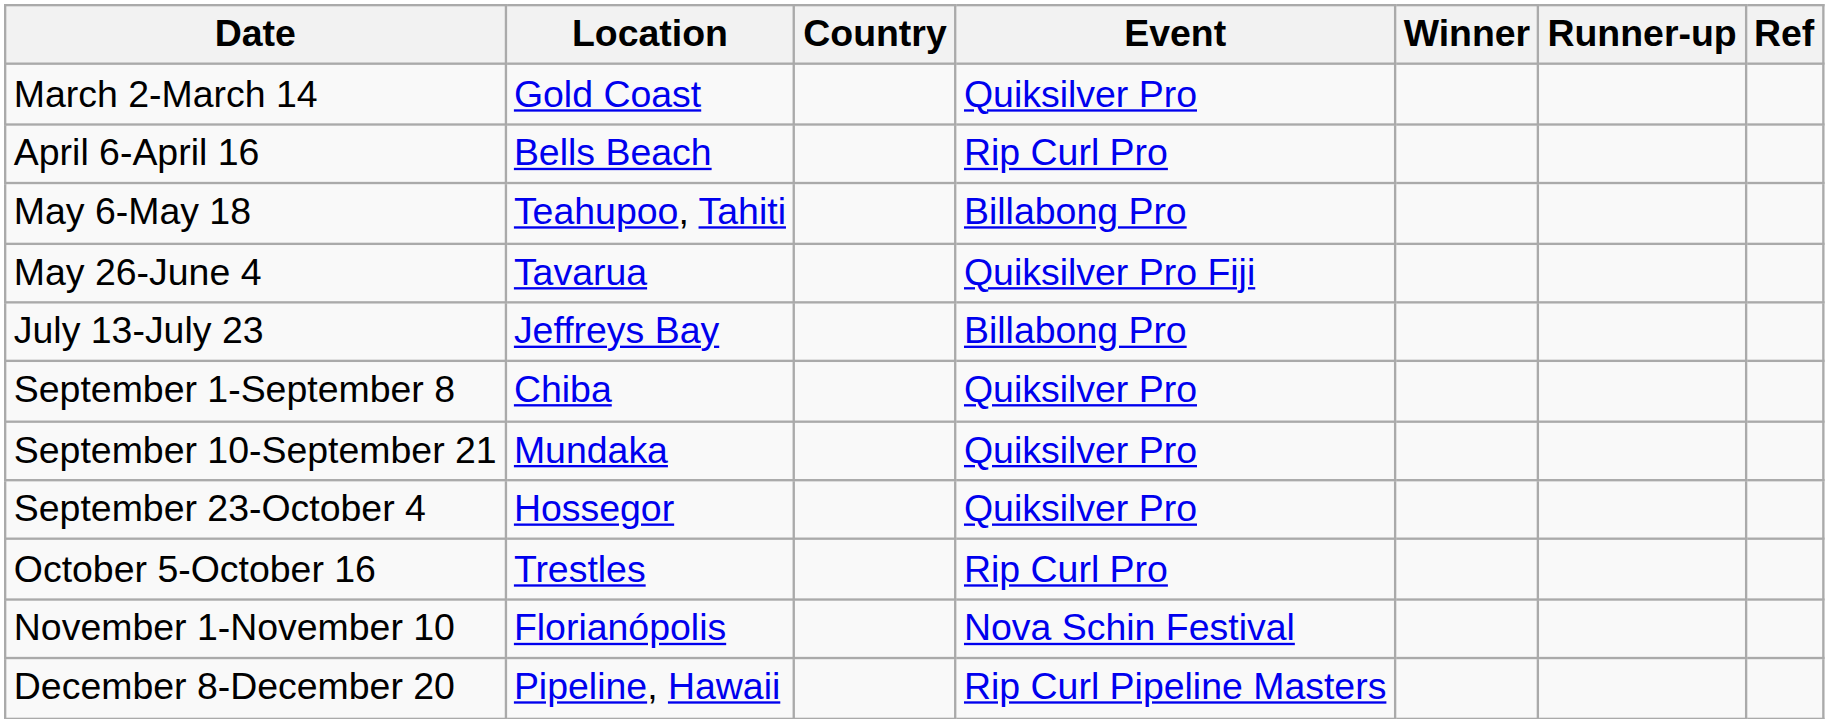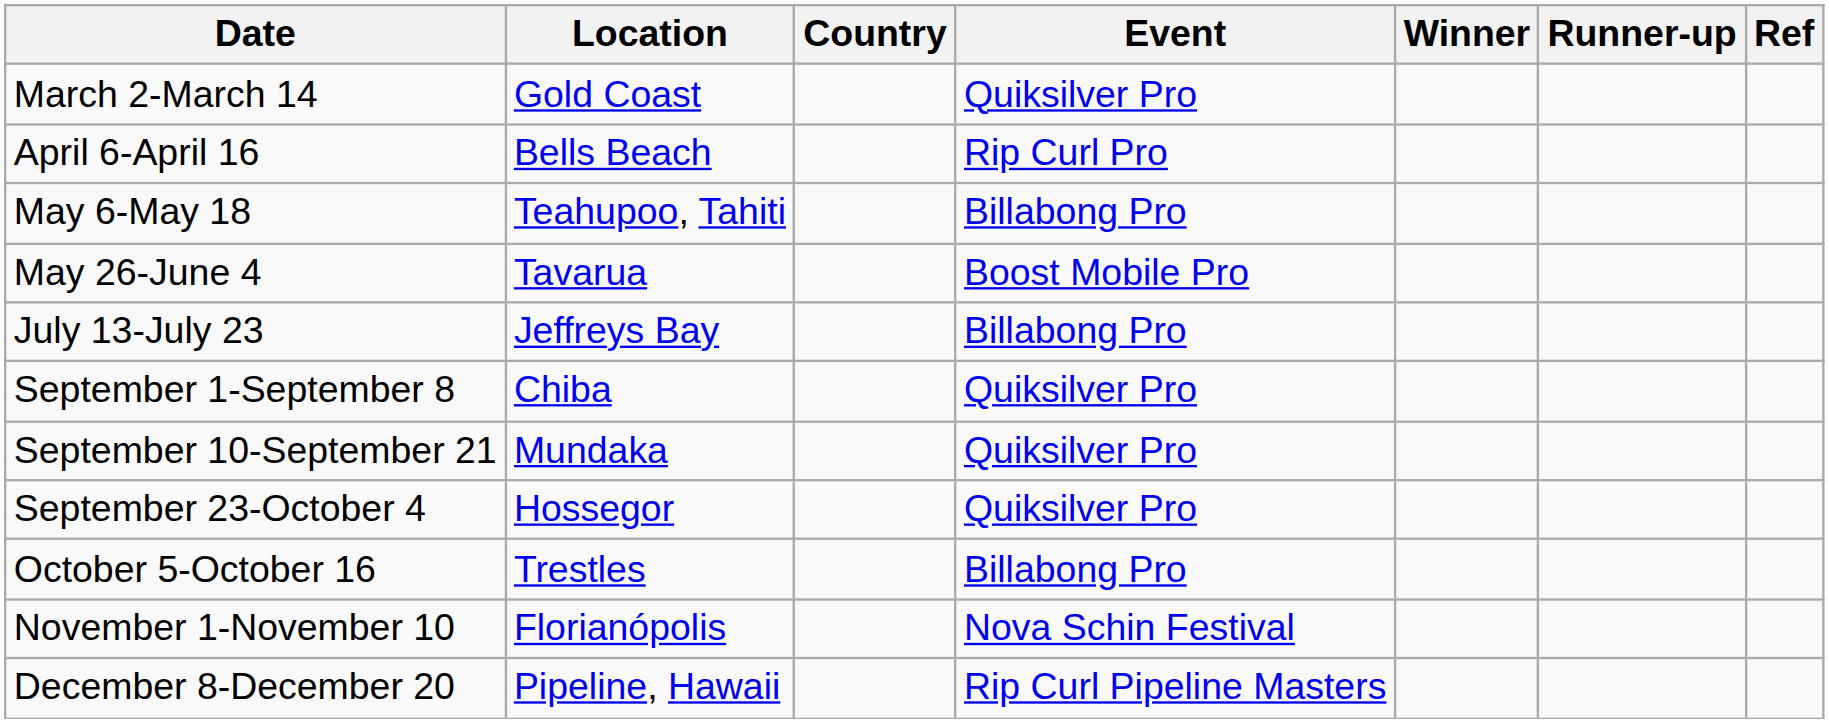 <table class="wikitable">
 <tr>
 <th>Date</th>
 <th>Location</th>
 <th>Country</th>
 <th>Event</th>
 <th>Winner</th>
 <th>Runner-up</th>
 <th>Ref</th>
 </tr>
 <tr>
 <td>March 2-March 14</td>
 <td><a href='#'>Gold Coast</a></td>
 <td></td>
 <td><a href='#'>Quiksilver Pro</a></td>
 <td></td>
 <td></td>
 <td></td>
 </tr>
 <tr>
 <td>April 6-April 16</td>
 <td><a href='#'>Bells Beach</a></td>
 <td></td>
 <td><a href='#'>Rip Curl Pro</a></td>
 <td></td>
 <td></td>
 <td></td>
 </tr>
 <tr>
 <td>May 6-May 18</td>
 <td><a href='#'>Teahupoo</a>, <a href='#'>Tahiti</a></td>
 <td></td>
 <td><a href='#'>Billabong Pro</a></td>
 <td></td>
 <td></td>
 <td></td>
 </tr>
 <tr>
 <td>May 26-June 4</td>
 <td><a href='#'>Tavarua</a></td>
 <td></td>
-<td><a href='#'>Quiksilver Pro Fiji</a></td>
+<td><a href='#'>Boost Mobile Pro</a></td>
 <td></td>
 <td></td>
 <td></td>
 </tr>
 <tr>
 <td>July 13-July 23</td>
 <td><a href='#'>Jeffreys Bay</a></td>
 <td></td>
 <td><a href='#'>Billabong Pro</a></td>
 <td></td>
 <td></td>
 <td></td>
 </tr>
 <tr>
 <td>September 1-September 8</td>
 <td><a href='#'>Chiba</a></td>
 <td></td>
 <td><a href='#'>Quiksilver Pro</a></td>
 <td></td>
 <td></td>
 <td></td>
 </tr>
 <tr>
 <td>September 10-September 21</td>
 <td><a href='#'>Mundaka</a></td>
 <td></td>
 <td><a href='#'>Quiksilver Pro</a></td>
 <td></td>
 <td></td>
 <td></td>
 </tr>
 <tr>
 <td>September 23-October 4</td>
 <td><a href='#'>Hossegor</a></td>
 <td></td>
 <td><a href='#'>Quiksilver Pro</a></td>
 <td></td>
 <td></td>
 <td></td>
 </tr>
 <tr>
 <td>October 5-October 16</td>
 <td><a href='#'>Trestles</a></td>
 <td></td>
-<td><a href='#'>Rip Curl Pro</a></td>
+<td><a href='#'>Billabong Pro</a></td>
 <td></td>
 <td></td>
 <td></td>
 </tr>
 <tr>
 <td>November 1-November 10</td>
 <td><a href='#'>Florianópolis</a></td>
 <td></td>
 <td><a href='#'>Nova Schin Festival</a></td>
 <td></td>
 <td></td>
 <td></td>
 </tr>
 <tr>
 <td>December 8-December 20</td>
 <td><a href='#'>Pipeline</a>, <a href='#'>Hawaii</a></td>
 <td></td>
 <td><a href='#'>Rip Curl Pipeline Masters</a></td>
 <td></td>
 <td></td>
 <td></td>
 </tr>
 </table>
